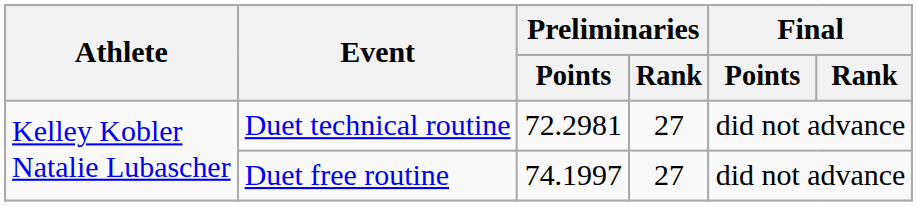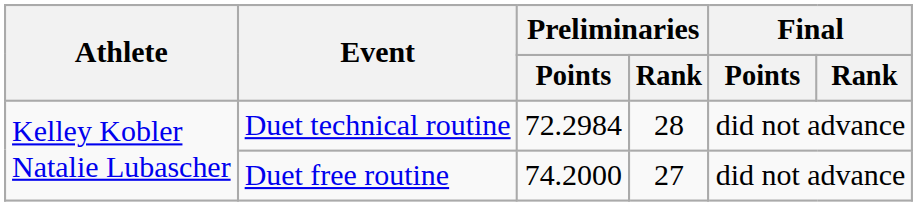 <table class=wikitable style="font-size:90%">
 <tr>
 <th rowspan="2">Athlete</th>
 <th rowspan="2">Event</th>
 <th colspan="2">Preliminaries</th>
 <th colspan="2">Final</th>
 </tr>
 <tr style="font-size:95%">
 <th>Points</th>
 <th>Rank</th>
 <th>Points</th>
 <th>Rank</th>
 </tr>
 <tr align=center>
 <td align=left rowspan=2><a href='#'>Kelley Kobler</a><br><a href='#'>Natalie Lubascher</a></td>
 <td align=left><a href='#'>Duet technical routine</a></td>
-<td>72.2981</td>
-<td>27</td>
+<td>72.2984</td>
+<td>28</td>
 <td colspan=2>did not advance</td>
 </tr>
 <tr align=center>
 <td align=left><a href='#'>Duet free routine</a></td>
-<td>74.1997</td>
+<td>74.2000</td>
 <td>27</td>
 <td colspan=2>did not advance</td>
 </tr>
 </table>
